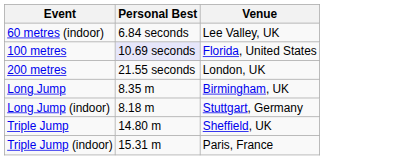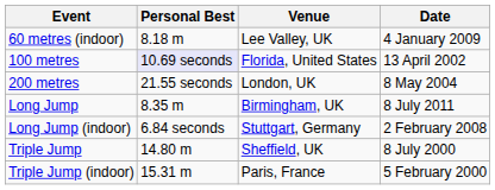 <table class="wikitable" style="border-collapse: collapse; font-size: 95%;">
 <tr>
 <th>Event</th>
 <th>Personal Best</th>
 <th>Venue</th>
+<th>Date</th>
 </tr>
 <tr>
 <td><a href='#'>60 metres</a> (indoor)</td>
-<td>6.84 seconds</td>
+<td>8.18 m</td>
 <td>Lee Valley, UK</td>
+<td>4 January 2009</td>
 </tr>
 <tr>
 <td><a href='#'>100 metres</a></td>
 <td style="background: lavender;">10.69 seconds</td>
 <td><a href='#'>Florida</a>, United States</td>
+<td>13 April 2002</td>
 </tr>
 <tr>
 <td><a href='#'>200 metres</a></td>
 <td>21.55 seconds</td>
 <td>London, UK</td>
+<td>8 May 2004</td>
 </tr>
 <tr>
 <td><a href='#'>Long Jump</a></td>
 <td>8.35 m</td>
 <td><a href='#'>Birmingham</a>, UK</td>
+<td>8 July 2011</td>
 </tr>
 <tr>
 <td><a href='#'>Long Jump</a> (indoor)</td>
-<td>8.18 m</td>
+<td>6.84 seconds</td>
 <td><a href='#'>Stuttgart</a>, Germany</td>
+<td>2 February 2008</td>
 </tr>
 <tr>
 <td><a href='#'>Triple Jump</a></td>
 <td>14.80 m</td>
 <td><a href='#'>Sheffield</a>, UK</td>
+<td>8 July 2000</td>
 </tr>
 <tr>
 <td><a href='#'>Triple Jump</a> (indoor)</td>
 <td>15.31 m</td>
 <td>Paris, France</td>
+<td>5 February 2000</td>
 </tr>
 </table>
